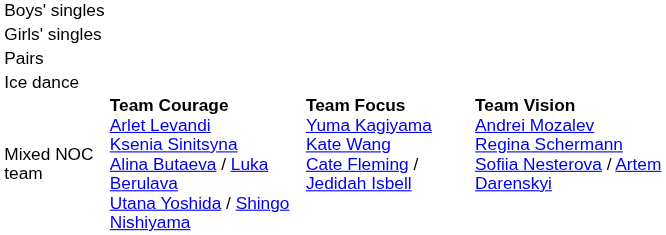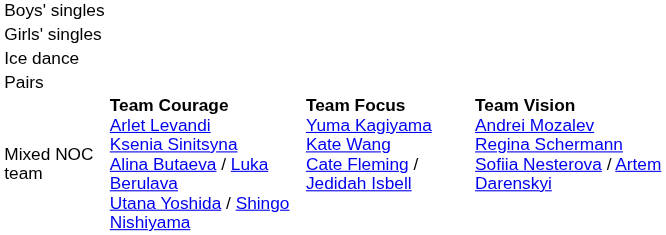 <table>
 <tr>
 <td>Boys' singles<br></td>
 <td></td>
 <td></td>
 <td></td>
 </tr>
 <tr>
 <td>Girls' singles<br></td>
 <td></td>
 <td></td>
 <td></td>
 </tr>
 <tr>
-<td>Pairs<br></td>
+<td>Ice dance<br></td>
 <td></td>
 <td></td>
 <td></td>
 </tr>
 <tr>
-<td>Ice dance<br></td>
+<td>Pairs<br></td>
 <td></td>
 <td></td>
 <td></td>
 </tr>
 <tr>
 <td>Mixed NOC team<br></td>
 <td valign="top"><strong>Team Courage</strong><br> <a href='#'>Arlet Levandi</a><br> <a href='#'>Ksenia Sinitsyna</a><br> <a href='#'>Alina Butaeva</a> / <a href='#'>Luka Berulava</a><br> <a href='#'>Utana Yoshida</a> / <a href='#'>Shingo Nishiyama</a></td>
 <td valign="top"><strong>Team Focus</strong><br> <a href='#'>Yuma Kagiyama</a><br> <a href='#'>Kate Wang</a><br> <a href='#'>Cate Fleming</a> / <a href='#'>Jedidah Isbell</a><br></td>
 <td valign="top"><strong>Team Vision</strong><br> <a href='#'>Andrei Mozalev</a><br> <a href='#'>Regina Schermann</a><br> <a href='#'>Sofiia Nesterova</a> / <a href='#'>Artem Darenskyi</a><br></td>
 </tr>
 </table>
